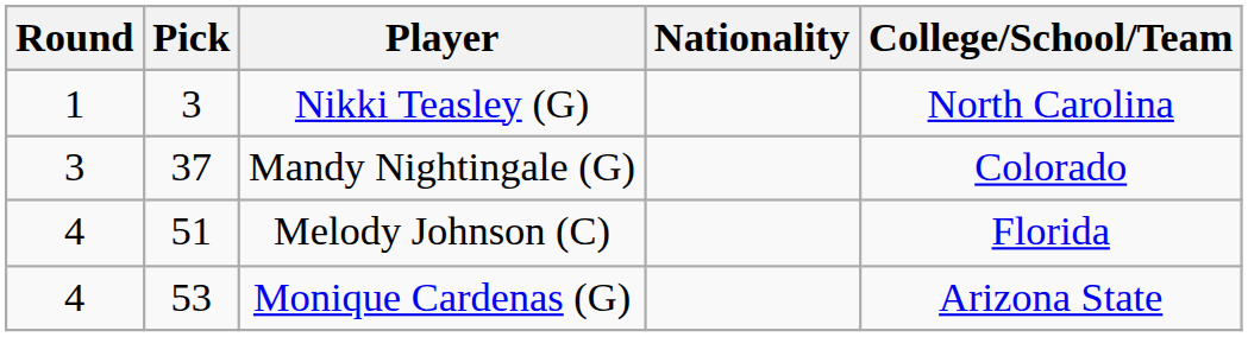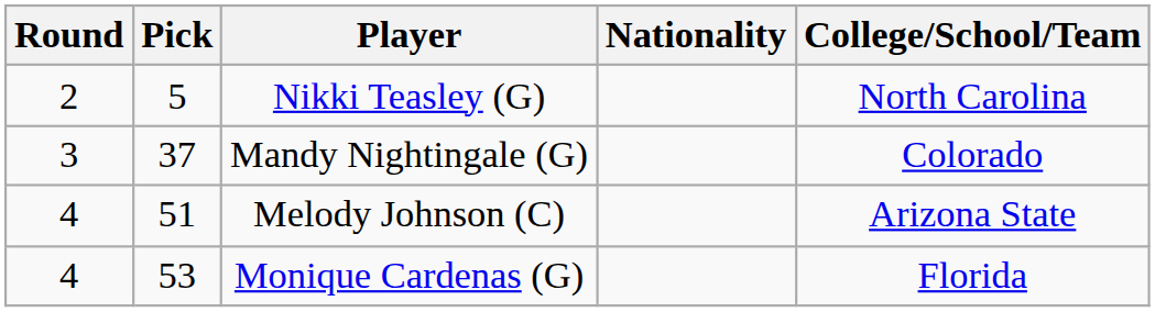 <table class="wikitable">
 <tr>
 <th>Round</th>
 <th>Pick</th>
 <th>Player</th>
 <th>Nationality</th>
 <th>College/School/Team</th>
 </tr>
 <tr align="center">
-<td>1</td>
-<td>3</td>
+<td>2</td>
+<td>5</td>
 <td><a href='#'>Nikki Teasley</a> (G)</td>
 <td></td>
 <td><a href='#'>North Carolina</a></td>
 </tr>
 <tr align="center">
 <td>3</td>
 <td>37</td>
 <td>Mandy Nightingale (G)</td>
 <td></td>
 <td><a href='#'>Colorado</a></td>
 </tr>
 <tr align="center">
 <td>4</td>
 <td>51</td>
 <td>Melody Johnson (C)</td>
 <td></td>
-<td><a href='#'>Florida</a></td>
+<td><a href='#'>Arizona State</a></td>
 </tr>
 <tr align="center">
 <td>4</td>
 <td>53</td>
 <td><a href='#'>Monique Cardenas</a> (G)</td>
 <td></td>
-<td><a href='#'>Arizona State</a></td>
+<td><a href='#'>Florida</a></td>
 </tr>
 </table>
